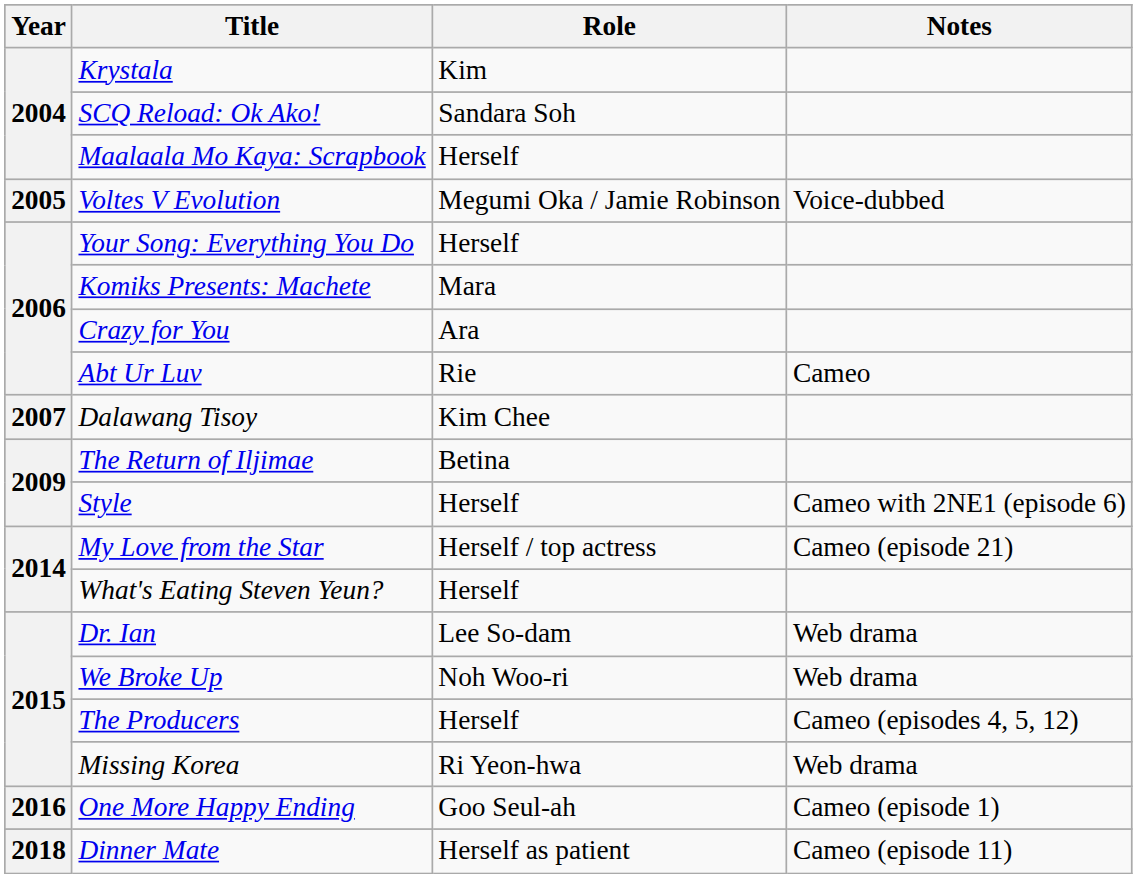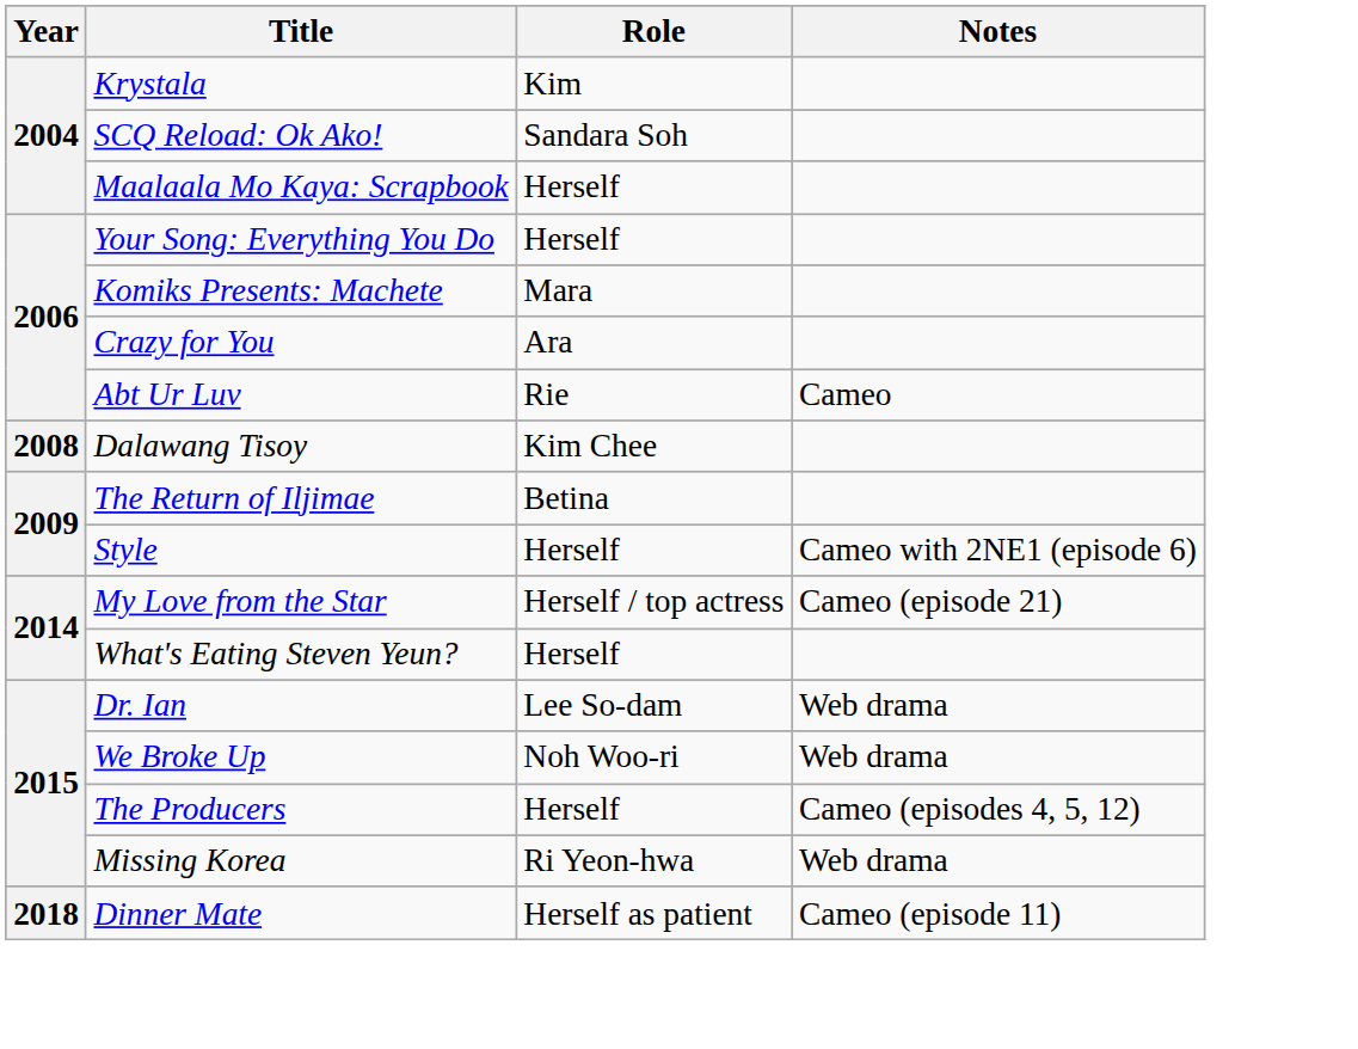 <table class="wikitable plainrowheaders">
 <tr>
 <th scope="col">Year</th>
 <th scope="col">Title</th>
 <th scope="col">Role</th>
 <th scope="col">Notes</th>
 </tr>
 <tr>
 <th scope="row" rowspan="3">2004</th>
 <td><em><a href='#'>Krystala</a></em></td>
 <td>Kim</td>
 <td></td>
 </tr>
 <tr>
 <td><em><a href='#'>SCQ Reload: Ok Ako!</a></em></td>
 <td>Sandara Soh</td>
 <td></td>
 </tr>
 <tr>
 <td><em><a href='#'>Maalaala Mo Kaya: Scrapbook</a></em></td>
 <td>Herself</td>
 <td></td>
 </tr>
 <tr>
-<th scope="row">2005</th>
-<td><em><a href='#'>Voltes V Evolution</a></em></td>
-<td>Megumi Oka / Jamie Robinson</td>
-<td>Voice-dubbed</td>
-</tr>
-<tr>
 <th scope="row" rowspan="4">2006</th>
 <td><em><a href='#'>Your Song: Everything You Do</a></em></td>
 <td>Herself</td>
 <td></td>
 </tr>
 <tr>
 <td><em><a href='#'>Komiks Presents: Machete</a></em></td>
 <td>Mara</td>
 <td></td>
 </tr>
 <tr>
 <td><em><a href='#'>Crazy for You</a></em></td>
 <td>Ara</td>
 <td></td>
 </tr>
 <tr>
 <td><em><a href='#'>Abt Ur Luv</a></em></td>
 <td>Rie</td>
 <td>Cameo</td>
 </tr>
 <tr>
-<th scope="row">2007</th>
+<th scope="row">2008</th>
 <td><em>Dalawang Tisoy</em></td>
 <td>Kim Chee</td>
 <td></td>
 </tr>
 <tr>
 <th scope="row" rowspan="2">2009</th>
 <td><em><a href='#'>The Return of Iljimae</a></em></td>
 <td>Betina</td>
 <td></td>
 </tr>
 <tr>
 <td><em><a href='#'>Style</a></em></td>
 <td>Herself</td>
 <td>Cameo with 2NE1 (episode 6)</td>
 </tr>
 <tr>
 <th scope="row" rowspan="2">2014</th>
 <td><em><a href='#'>My Love from the Star</a></em></td>
 <td>Herself / top actress</td>
 <td>Cameo (episode 21)</td>
 </tr>
 <tr>
 <td><em>What's Eating Steven Yeun?</em></td>
 <td>Herself</td>
 <td></td>
 </tr>
 <tr>
 <th scope="row" rowspan="4">2015</th>
 <td><em><a href='#'>Dr. Ian</a></em></td>
 <td>Lee So-dam</td>
 <td>Web drama</td>
 </tr>
 <tr>
 <td><em><a href='#'>We Broke Up</a></em></td>
 <td>Noh Woo-ri</td>
 <td>Web drama</td>
 </tr>
 <tr>
 <td><em><a href='#'>The Producers</a></em></td>
 <td>Herself</td>
 <td>Cameo (episodes 4, 5, 12)</td>
 </tr>
 <tr>
 <td><em>Missing Korea</em></td>
 <td>Ri Yeon-hwa</td>
 <td>Web drama</td>
 </tr>
 <tr>
-<th scope="row">2016</th>
-<td><em><a href='#'>One More Happy Ending</a></em></td>
-<td>Goo Seul-ah</td>
-<td>Cameo (episode 1)</td>
-</tr>
-<tr>
 <th scope="row">2018</th>
 <td><em><a href='#'>Dinner Mate</a></em></td>
 <td>Herself as patient</td>
 <td>Cameo (episode 11)</td>
 </tr>
 </table>
